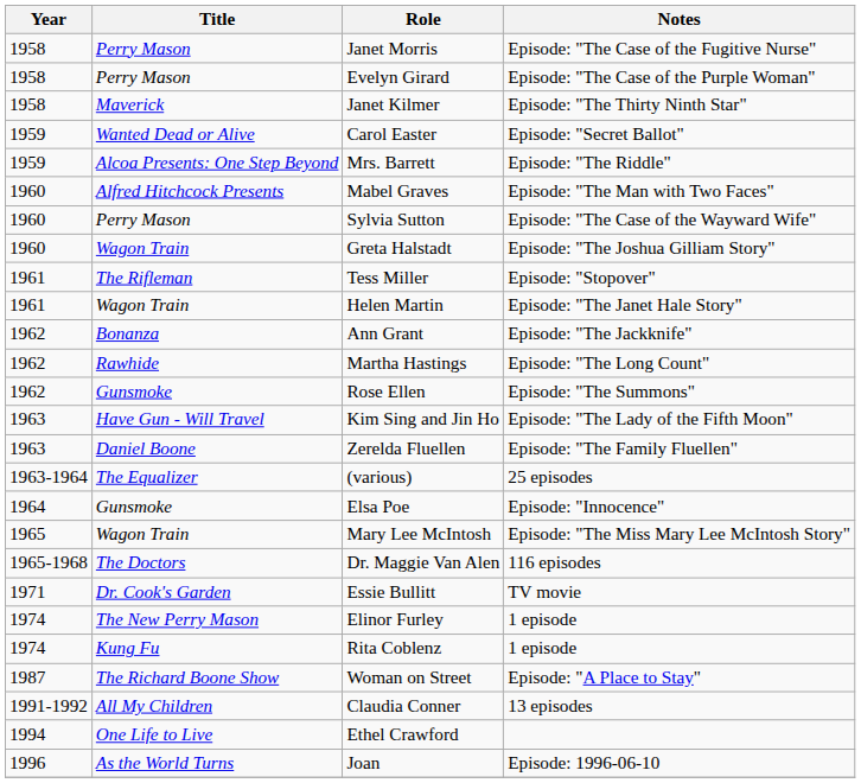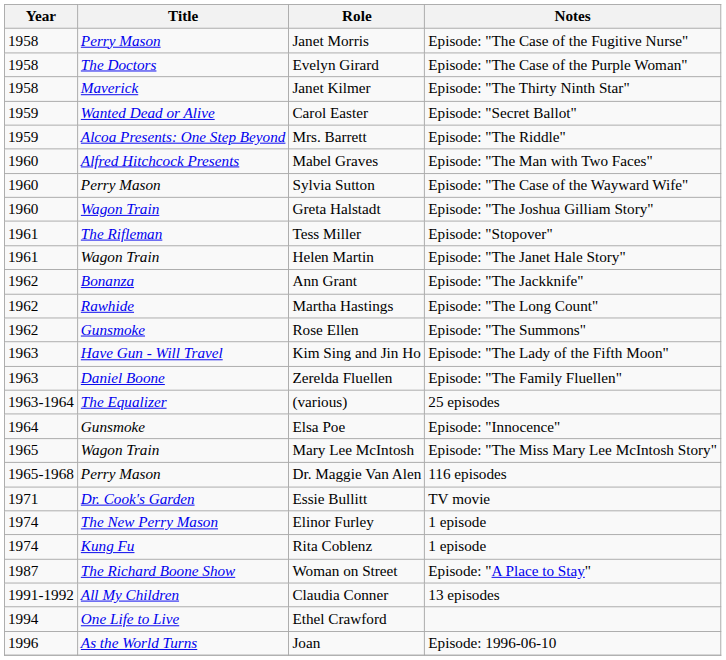 <table class="wikitable sortable">
 <tr>
 <th>Year</th>
 <th>Title</th>
 <th>Role</th>
 <th>Notes</th>
 </tr>
 <tr>
 <td>1958</td>
 <td><em><a href='#'>Perry Mason</a></em></td>
 <td>Janet Morris</td>
 <td>Episode: "The Case of the Fugitive Nurse" </td>
 </tr>
 <tr>
 <td>1958</td>
-<td><em>Perry Mason</em></td>
+<td><em><a href='#'>The Doctors</a></em></td>
 <td>Evelyn Girard</td>
 <td>Episode: "The Case of the Purple Woman" </td>
 </tr>
 <tr>
 <td>1958</td>
 <td><em><a href='#'>Maverick</a></em></td>
 <td>Janet Kilmer</td>
 <td>Episode: "The Thirty Ninth Star" </td>
 </tr>
 <tr>
 <td>1959</td>
 <td><em><a href='#'>Wanted Dead or Alive</a></em></td>
 <td>Carol Easter</td>
 <td>Episode: "Secret Ballot" </td>
 </tr>
 <tr>
 <td>1959</td>
 <td><em><a href='#'>Alcoa Presents: One Step Beyond</a></em></td>
 <td>Mrs. Barrett</td>
 <td>Episode: "The Riddle" </td>
 </tr>
 <tr>
 <td>1960</td>
 <td><em><a href='#'>Alfred Hitchcock Presents</a></em></td>
 <td>Mabel Graves</td>
 <td>Episode: "The Man with Two Faces" </td>
 </tr>
 <tr>
 <td>1960</td>
 <td><em>Perry Mason</em></td>
 <td>Sylvia Sutton</td>
 <td>Episode: "The Case of the Wayward Wife" </td>
 </tr>
 <tr>
 <td>1960</td>
 <td><em><a href='#'>Wagon Train</a></em></td>
 <td>Greta Halstadt</td>
 <td>Episode: "The Joshua Gilliam Story" </td>
 </tr>
 <tr>
 <td>1961</td>
 <td><em><a href='#'>The Rifleman</a></em></td>
 <td>Tess Miller</td>
 <td>Episode: "Stopover" </td>
 </tr>
 <tr>
 <td>1961</td>
 <td><em>Wagon Train</em></td>
 <td>Helen Martin</td>
 <td>Episode: "The Janet Hale Story" </td>
 </tr>
 <tr>
 <td>1962</td>
 <td><em><a href='#'>Bonanza</a> </em></td>
 <td>Ann Grant</td>
 <td>Episode: "The Jackknife" </td>
 </tr>
 <tr>
 <td>1962</td>
 <td><em><a href='#'>Rawhide</a> </em></td>
 <td>Martha Hastings</td>
 <td>Episode: "The Long Count" </td>
 </tr>
 <tr>
 <td>1962</td>
 <td><em><a href='#'>Gunsmoke</a> </em></td>
 <td>Rose Ellen</td>
 <td>Episode: "The Summons" </td>
 </tr>
 <tr>
 <td>1963</td>
 <td><em><a href='#'>Have Gun - Will Travel</a></em></td>
 <td>Kim Sing and Jin Ho</td>
 <td>Episode: "The Lady of the Fifth Moon" </td>
 </tr>
 <tr>
 <td>1963</td>
 <td><em><a href='#'>Daniel Boone</a></em></td>
 <td>Zerelda Fluellen</td>
 <td>Episode: "The Family Fluellen" </td>
 </tr>
 <tr>
 <td>1963-1964</td>
 <td><em><a href='#'>The Equalizer</a></em></td>
 <td>(various)</td>
 <td>25 episodes</td>
 </tr>
 <tr>
 <td>1964</td>
 <td><em>Gunsmoke </em></td>
 <td>Elsa Poe</td>
 <td>Episode: "Innocence" </td>
 </tr>
 <tr>
 <td>1965</td>
 <td><em>Wagon Train</em></td>
 <td>Mary Lee McIntosh</td>
 <td>Episode: "The Miss Mary Lee McIntosh Story" </td>
 </tr>
 <tr>
 <td>1965-1968</td>
-<td><em><a href='#'>The Doctors</a></em></td>
+<td><em>Perry Mason</em></td>
 <td>Dr. Maggie Van Alen</td>
 <td>116 episodes</td>
 </tr>
 <tr>
 <td>1971</td>
 <td><em><a href='#'>Dr. Cook's Garden</a></em></td>
 <td>Essie Bullitt</td>
 <td>TV movie</td>
 </tr>
 <tr>
 <td>1974</td>
 <td><em><a href='#'>The New Perry Mason</a></em></td>
 <td>Elinor Furley</td>
 <td>1 episode</td>
 </tr>
 <tr>
 <td>1974</td>
 <td><em><a href='#'>Kung Fu</a></em></td>
 <td>Rita Coblenz</td>
 <td>1 episode</td>
 </tr>
 <tr>
 <td>1987</td>
 <td><em><a href='#'>The Richard Boone Show</a></em></td>
 <td>Woman on Street</td>
 <td>Episode: "<a href='#'>A Place to Stay</a>"</td>
 </tr>
 <tr>
 <td>1991-1992</td>
 <td><em><a href='#'>All My Children</a></em></td>
 <td>Claudia Conner</td>
 <td>13 episodes</td>
 </tr>
 <tr>
 <td>1994</td>
 <td><em><a href='#'>One Life to Live</a></em></td>
 <td>Ethel Crawford</td>
 <td></td>
 </tr>
 <tr>
 <td>1996</td>
 <td><em><a href='#'>As the World Turns</a></em></td>
 <td>Joan</td>
 <td>Episode: 1996-06-10</td>
 </tr>
 <tr>
 </tr>
 </table>
